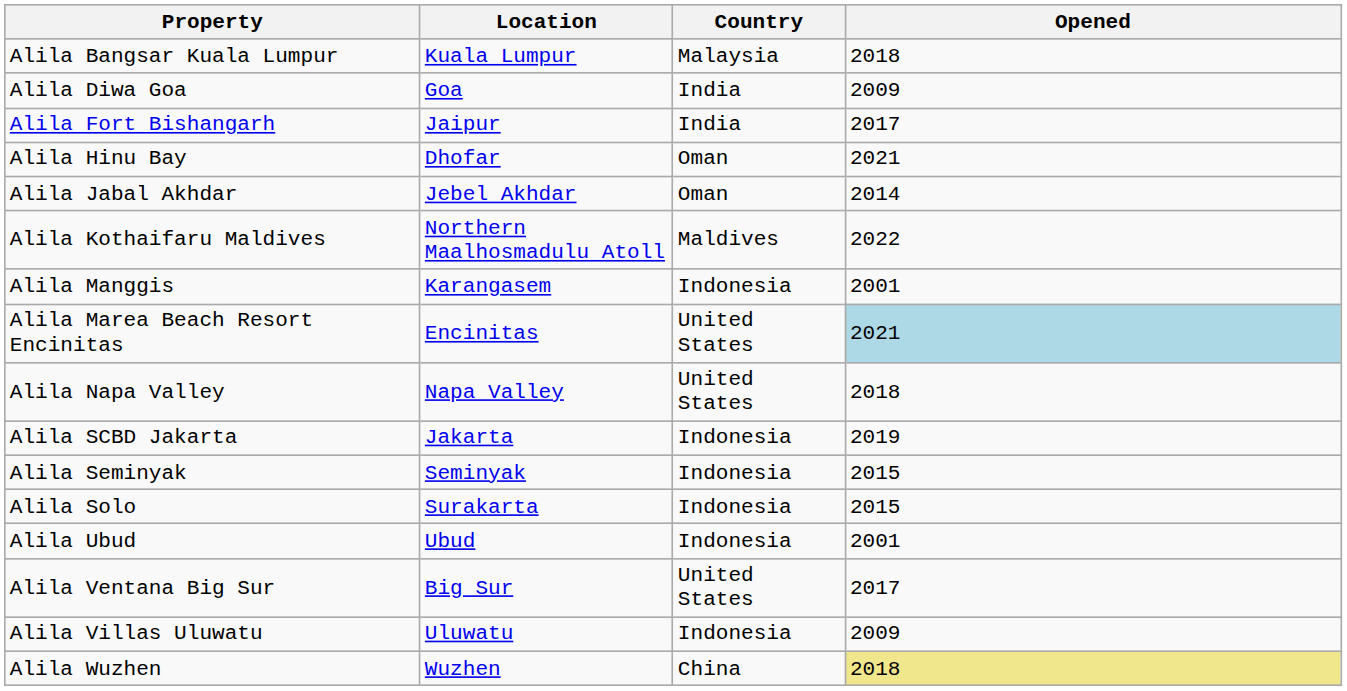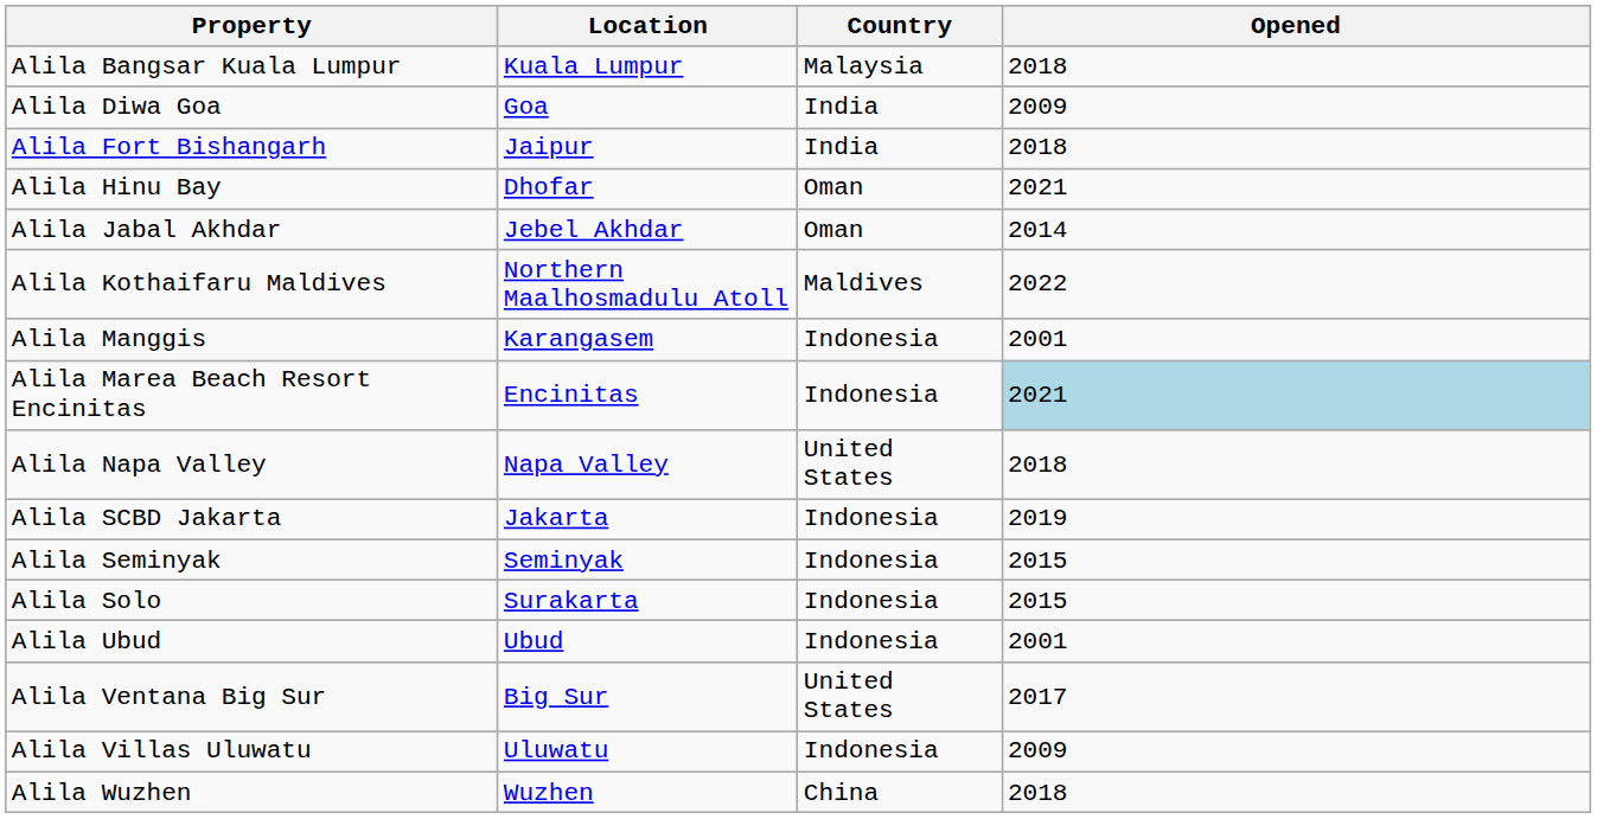 <table class="wikitable sortable">
 <tr>
 <th style="width:250px;">Property</th>
 <th style="width:150px;">Location</th>
 <th style="width:100px;">Country</th>
 <th style="width:300px;">Opened</th>
 </tr>
 <tr>
 <td>Alila Bangsar Kuala Lumpur</td>
 <td><a href='#'>Kuala Lumpur</a></td>
 <td>Malaysia</td>
 <td>2018</td>
 </tr>
 <tr>
 <td>Alila Diwa Goa</td>
 <td><a href='#'>Goa</a></td>
 <td>India</td>
 <td>2009</td>
 </tr>
 <tr>
 <td><a href='#'>Alila Fort Bishangarh</a></td>
 <td><a href='#'>Jaipur</a></td>
 <td>India</td>
-<td>2017</td>
+<td>2018</td>
 </tr>
 <tr>
 <td>Alila Hinu Bay</td>
 <td><a href='#'>Dhofar</a></td>
 <td>Oman</td>
 <td>2021</td>
 </tr>
 <tr>
 <td>Alila Jabal Akhdar</td>
 <td><a href='#'>Jebel Akhdar</a></td>
 <td>Oman</td>
 <td>2014</td>
 </tr>
 <tr>
 <td>Alila Kothaifaru Maldives</td>
 <td><a href='#'>Northern Maalhosmadulu Atoll</a></td>
 <td>Maldives</td>
 <td>2022</td>
 </tr>
 <tr>
 <td>Alila Manggis</td>
 <td><a href='#'>Karangasem</a></td>
 <td>Indonesia</td>
 <td>2001</td>
 </tr>
 <tr>
 <td>Alila Marea Beach Resort Encinitas</td>
 <td><a href='#'>Encinitas</a></td>
-<td>United States</td>
+<td>Indonesia</td>
 <td style="background: lightblue;">2021</td>
 </tr>
 <tr>
 <td>Alila Napa Valley</td>
 <td><a href='#'>Napa Valley</a></td>
 <td>United States</td>
 <td>2018</td>
 </tr>
 <tr>
 <td>Alila SCBD Jakarta</td>
 <td><a href='#'>Jakarta</a></td>
 <td>Indonesia</td>
 <td>2019</td>
 </tr>
 <tr>
 <td>Alila Seminyak</td>
 <td><a href='#'>Seminyak</a></td>
 <td>Indonesia</td>
 <td>2015</td>
 </tr>
 <tr>
 <td>Alila Solo</td>
 <td><a href='#'>Surakarta</a></td>
 <td>Indonesia</td>
 <td>2015</td>
 </tr>
 <tr>
 <td>Alila Ubud</td>
 <td><a href='#'>Ubud</a></td>
 <td>Indonesia</td>
 <td>2001</td>
 </tr>
 <tr>
 <td>Alila Ventana Big Sur</td>
 <td><a href='#'>Big Sur</a></td>
 <td>United States</td>
 <td>2017</td>
 </tr>
 <tr>
 <td>Alila Villas Uluwatu</td>
 <td><a href='#'>Uluwatu</a></td>
 <td>Indonesia</td>
 <td>2009</td>
 </tr>
 <tr>
 <td>Alila Wuzhen</td>
 <td><a href='#'>Wuzhen</a></td>
 <td>China</td>
-<td style="background: khaki;">2018</td>
+<td>2018</td>
 </tr>
 </table>
